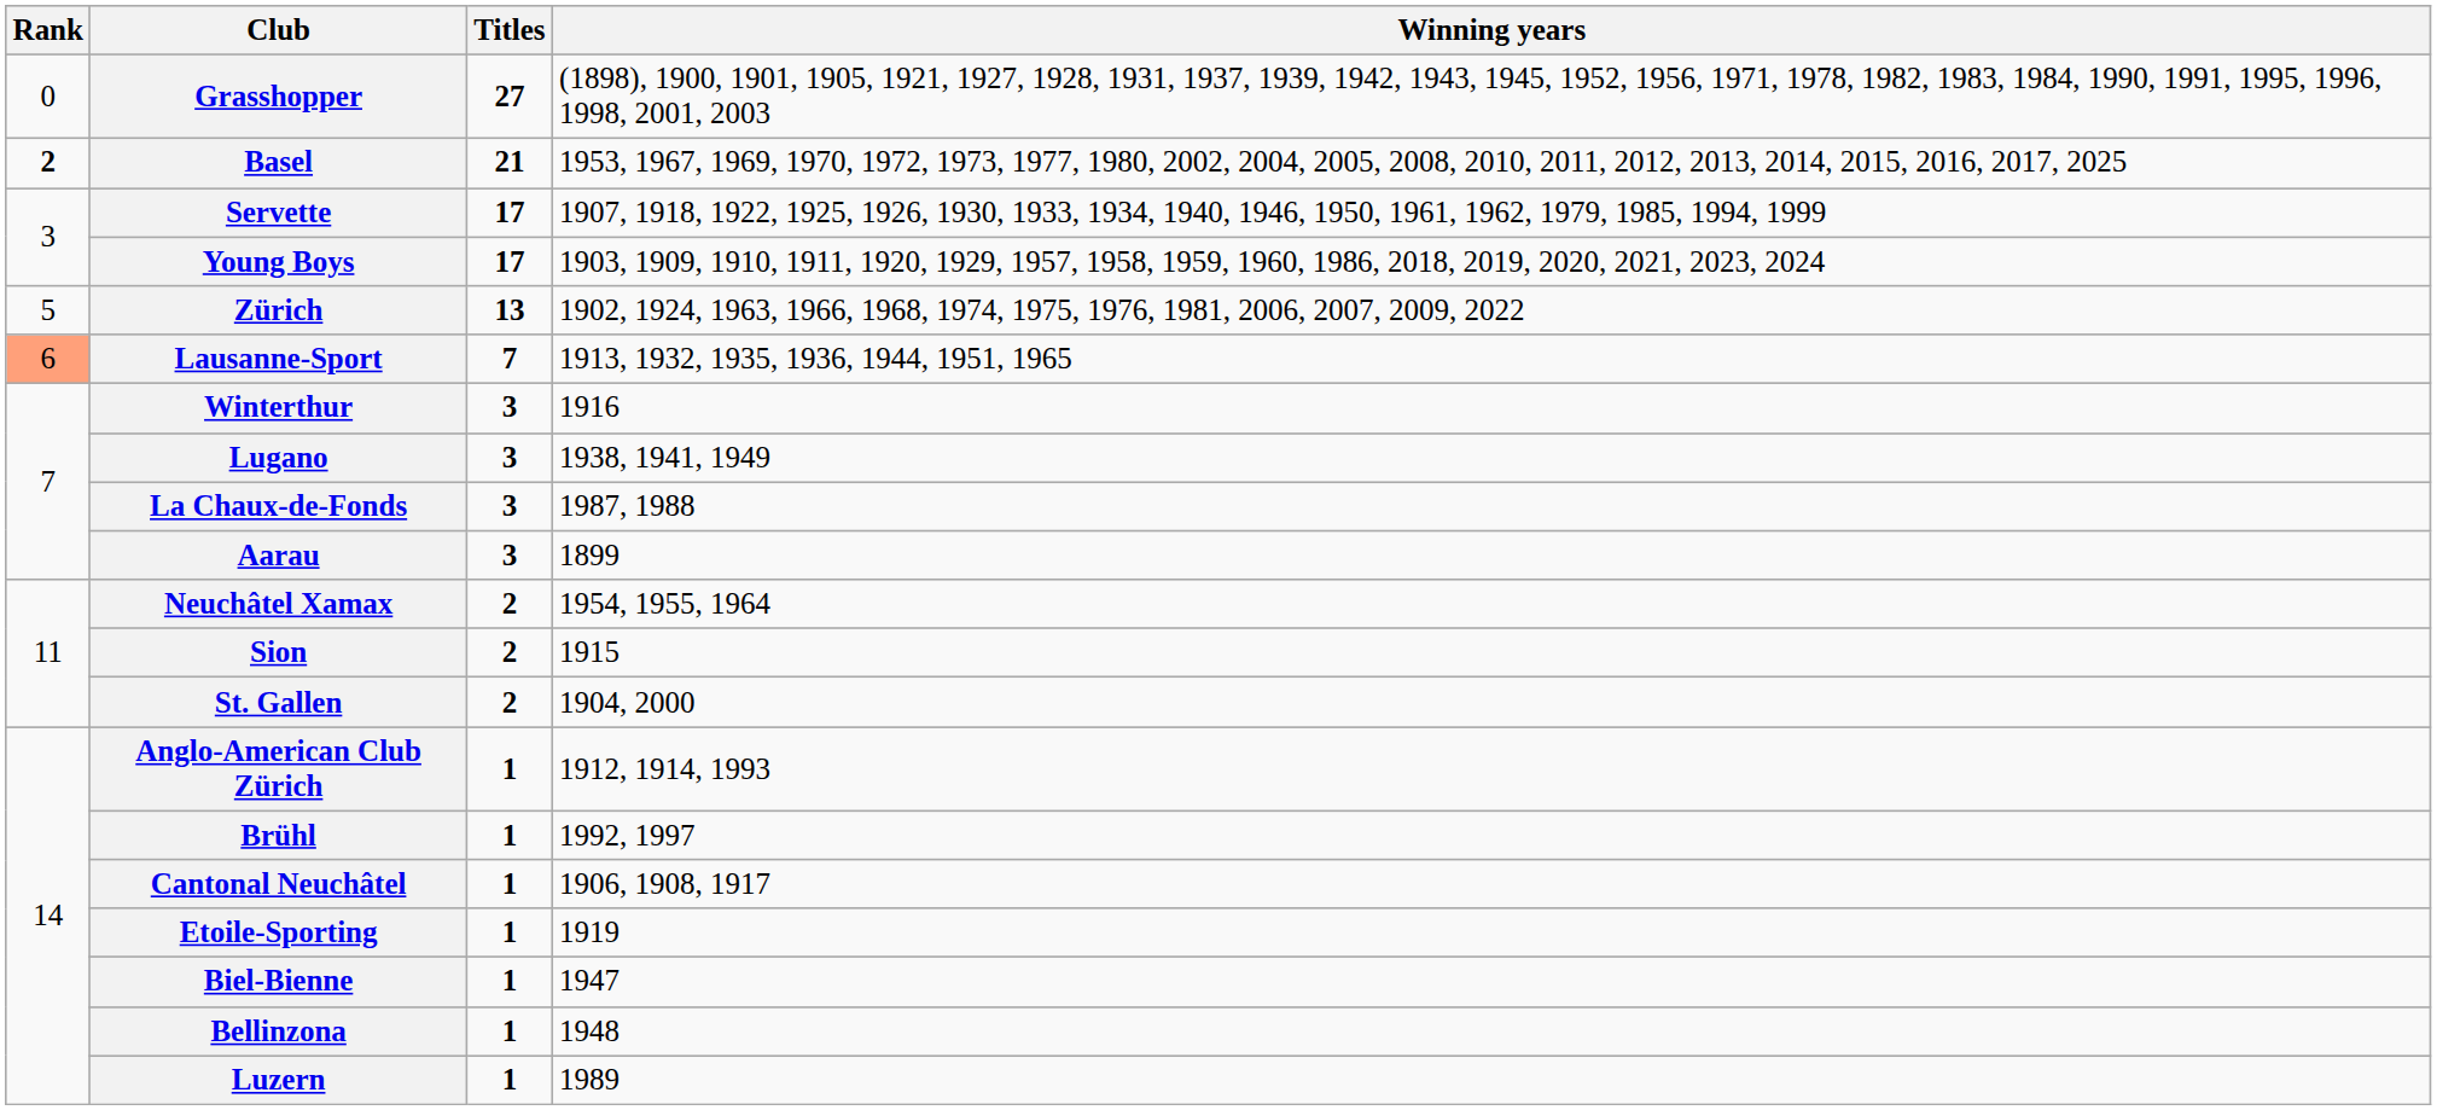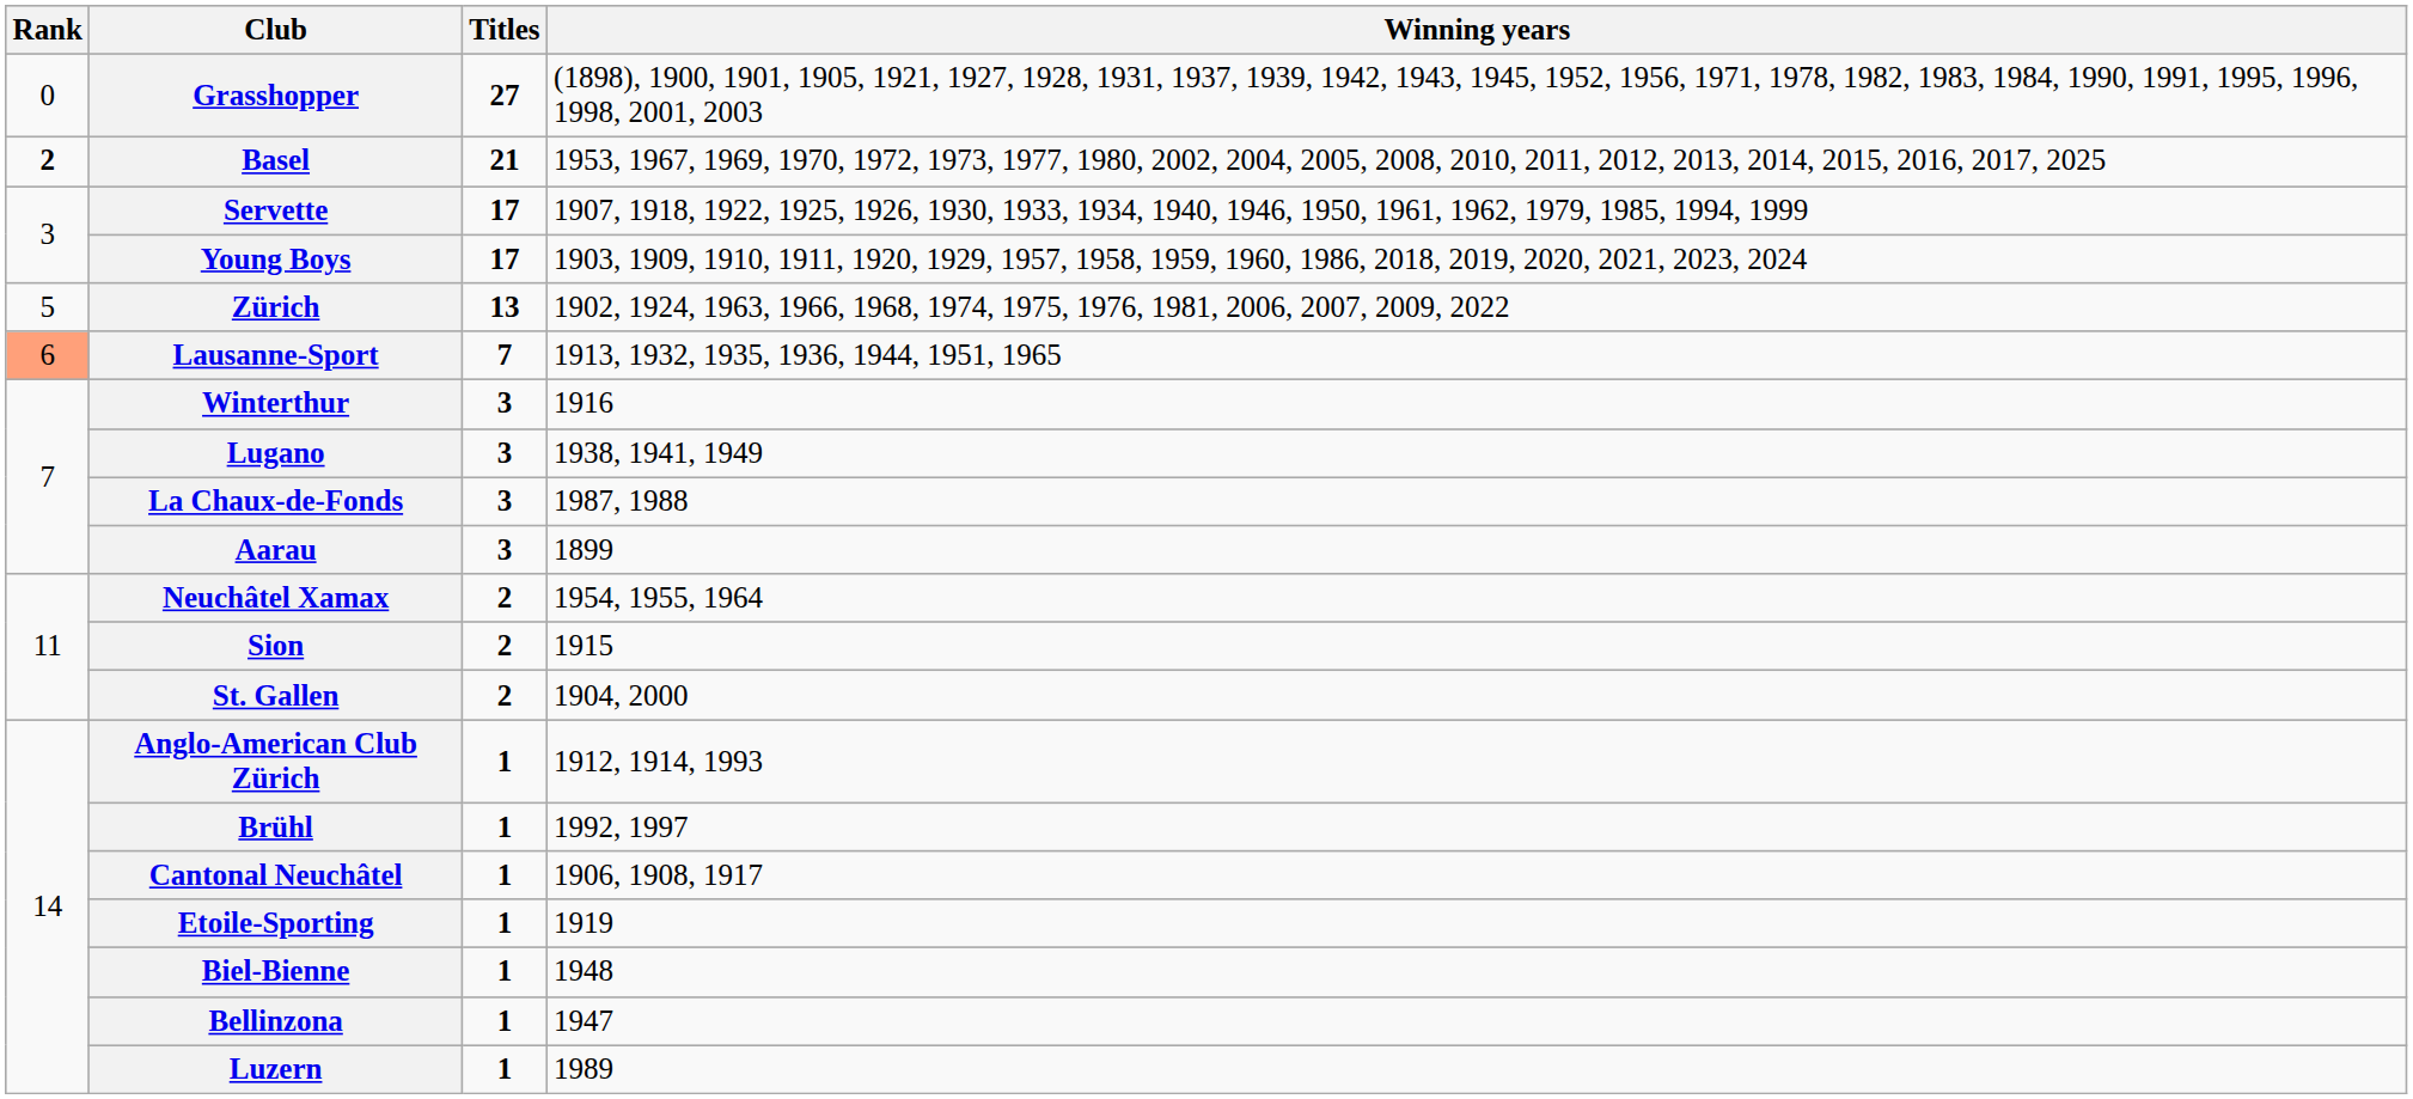 <table class="wikitable sortable plainrowheaders" style="font-size:97%;">
 <tr>
 <th>Rank</th>
 <th scope="col">Club</th>
 <th>Titles</th>
 <th scope="col">Winning years</th>
 </tr>
 <tr>
 <td style="text-align:center">0</td>
 <th scope="row"><strong><a href='#'>Grasshopper</a></strong> </th>
 <td style="text-align:center"><strong>27</strong></td>
 <td>(1898), 1900, 1901, 1905, 1921, 1927, 1928, 1931, 1937, 1939, 1942, 1943, 1945, 1952, 1956, 1971, 1978, 1982, 1983, 1984, 1990, 1991, 1995, 1996, 1998, 2001, 2003</td>
 </tr>
 <tr>
 <td style="text-align:center"><strong>2</strong></td>
 <th scope="row"><strong><a href='#'>Basel</a></strong> </th>
 <td style="text-align:center"><strong>21</strong></td>
 <td>1953, 1967, 1969, 1970, 1972, 1973, 1977, 1980, 2002, 2004, 2005, 2008, 2010, 2011, 2012, 2013, 2014, 2015, 2016, 2017, 2025</td>
 </tr>
 <tr>
 <td style="text-align:center" rowspan="2">3</td>
 <th scope="row"><strong><a href='#'>Servette</a></strong> </th>
 <td style="text-align:center"><strong>17</strong></td>
 <td>1907, 1918, 1922, 1925, 1926, 1930, 1933, 1934, 1940, 1946, 1950, 1961, 1962, 1979, 1985, 1994, 1999</td>
 </tr>
 <tr>
 <th scope="row"><strong><a href='#'>Young Boys</a></strong> </th>
 <td style="text-align:center"><strong>17</strong></td>
 <td>1903, 1909, 1910, 1911, 1920, 1929, 1957, 1958, 1959, 1960, 1986, 2018, 2019, 2020, 2021, 2023, 2024</td>
 </tr>
 <tr>
 <td style="text-align:center">5</td>
 <th scope="row"><strong><a href='#'>Zürich</a></strong> </th>
 <td style="text-align:center"><strong>13</strong></td>
 <td>1902, 1924, 1963, 1966, 1968, 1974, 1975, 1976, 1981, 2006, 2007, 2009, 2022</td>
 </tr>
 <tr>
 <td style="background: lightsalmon; text-align:center">6</td>
 <th scope="row"><strong><a href='#'>Lausanne-Sport</a></strong></th>
 <td style="text-align:center"><strong>7</strong></td>
 <td>1913, 1932, 1935, 1936, 1944, 1951, 1965</td>
 </tr>
 <tr>
 <td style="text-align:center" rowspan="4">7</td>
 <th scope="row"><a href='#'>Winterthur</a></th>
 <td style="text-align:center"><strong>3</strong></td>
 <td>1916</td>
 </tr>
 <tr>
 <th scope="row"><strong><a href='#'>Lugano</a></strong></th>
 <td style="text-align:center"><strong>3</strong></td>
 <td>1938, 1941, 1949</td>
 </tr>
 <tr>
 <th scope="row"><a href='#'>La Chaux-de-Fonds</a></th>
 <td style="text-align:center"><strong>3</strong></td>
 <td>1987, 1988</td>
 </tr>
 <tr>
 <th scope="row"><a href='#'>Aarau</a></th>
 <td style="text-align:center"><strong>3</strong></td>
 <td>1899</td>
 </tr>
 <tr>
 <td rowspan="3" style="text-align:center">11</td>
 <th scope="row"><a href='#'>Neuchâtel Xamax</a></th>
 <td style="text-align:center"><strong>2</strong></td>
 <td>1954, 1955, 1964</td>
 </tr>
 <tr>
 <th scope="row"><strong><a href='#'>Sion</a></strong></th>
 <td style="text-align:center"><strong>2</strong></td>
 <td>1915</td>
 </tr>
 <tr>
 <th scope="row"><strong><a href='#'>St. Gallen</a></strong></th>
 <td style="text-align:center"><strong>2</strong></td>
 <td>1904, 2000</td>
 </tr>
 <tr>
 <td rowspan="7" style="text-align:center">14</td>
 <th scope="row"><a href='#'>Anglo-American Club Zürich</a></th>
 <td style="text-align:center"><strong>1</strong></td>
 <td>1912, 1914, 1993</td>
 </tr>
 <tr>
 <th scope="row"><a href='#'>Brühl</a></th>
 <td style="text-align:center"><strong>1</strong></td>
 <td>1992, 1997</td>
 </tr>
 <tr>
 <th scope="row"><a href='#'>Cantonal Neuchâtel</a></th>
 <td style="text-align:center"><strong>1</strong></td>
 <td>1906, 1908, 1917</td>
 </tr>
 <tr>
 <th scope="row"><a href='#'>Etoile-Sporting</a></th>
 <td style="text-align:center"><strong>1</strong></td>
 <td>1919</td>
 </tr>
 <tr>
 <th scope="row"><a href='#'>Biel-Bienne</a></th>
 <td style="text-align:center"><strong>1</strong></td>
-<td>1947</td>
+<td>1948</td>
 </tr>
 <tr>
 <th scope="row"><a href='#'>Bellinzona</a></th>
 <td style="text-align:center"><strong>1</strong></td>
-<td>1948</td>
+<td>1947</td>
 </tr>
 <tr>
 <th scope="row"><strong><a href='#'>Luzern</a></strong></th>
 <td style="text-align:center"><strong>1</strong></td>
 <td>1989</td>
 </tr>
 </table>
